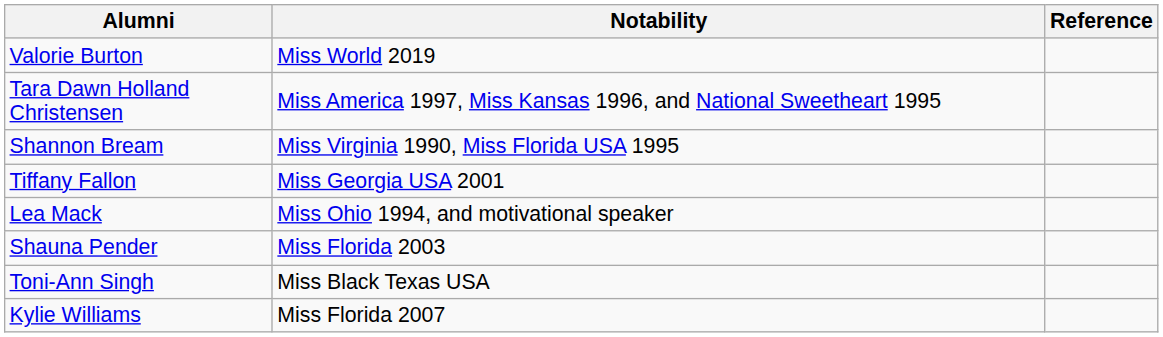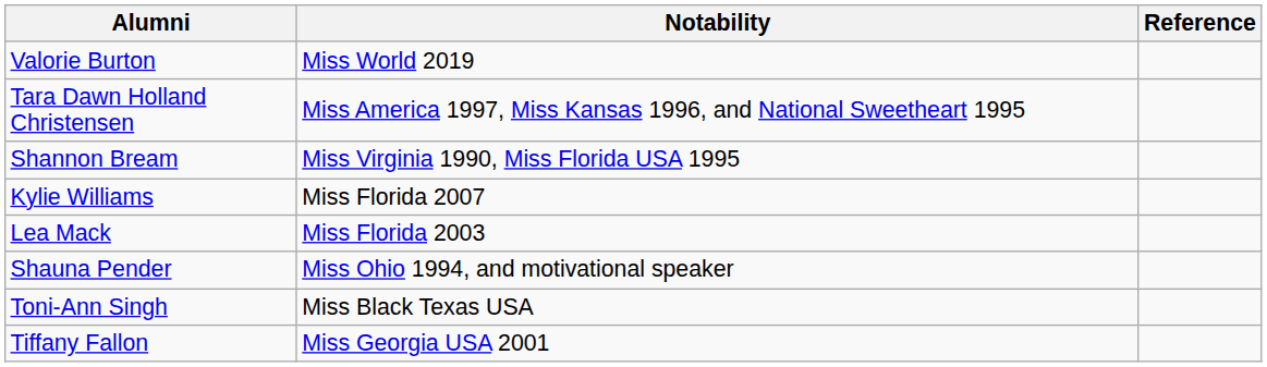 <table class="wikitable vertical-align-top">
 <tr>
 <th style="width:25%;">Alumni</th>
 <th style="width:75%;">Notability</th>
 <th style="width:*;" class="unsortable">Reference</th>
 </tr>
 <tr>
 <td><a href='#'>Valorie Burton</a></td>
 <td><a href='#'>Miss World</a> 2019</td>
 <td></td>
 </tr>
 <tr>
 <td><a href='#'>Tara Dawn Holland Christensen</a></td>
 <td><a href='#'>Miss America</a> 1997, <a href='#'>Miss Kansas</a> 1996, and <a href='#'>National Sweetheart</a> 1995</td>
 <td></td>
 </tr>
 <tr>
 <td><a href='#'>Shannon Bream</a></td>
 <td><a href='#'>Miss Virginia</a> 1990, <a href='#'>Miss Florida USA</a> 1995</td>
 <td></td>
 </tr>
 <tr>
-<td><a href='#'>Tiffany Fallon</a></td>
-<td><a href='#'>Miss Georgia USA</a> 2001</td>
+<td><a href='#'>Kylie Williams</a></td>
+<td>Miss Florida 2007</td>
 <td></td>
 </tr>
 <tr>
 <td><a href='#'>Lea Mack</a></td>
-<td><a href='#'>Miss Ohio</a> 1994, and motivational speaker</td>
+<td><a href='#'>Miss Florida</a> 2003</td>
 <td></td>
 </tr>
 <tr>
 <td><a href='#'>Shauna Pender</a></td>
-<td><a href='#'>Miss Florida</a> 2003</td>
+<td><a href='#'>Miss Ohio</a> 1994, and motivational speaker</td>
 <td></td>
 </tr>
 <tr>
 <td><a href='#'>Toni-Ann Singh</a></td>
 <td>Miss Black Texas USA</td>
 <td></td>
 </tr>
 <tr>
-<td><a href='#'>Kylie Williams</a></td>
-<td>Miss Florida 2007</td>
+<td><a href='#'>Tiffany Fallon</a></td>
+<td><a href='#'>Miss Georgia USA</a> 2001</td>
 <td></td>
 </tr>
 </table>
